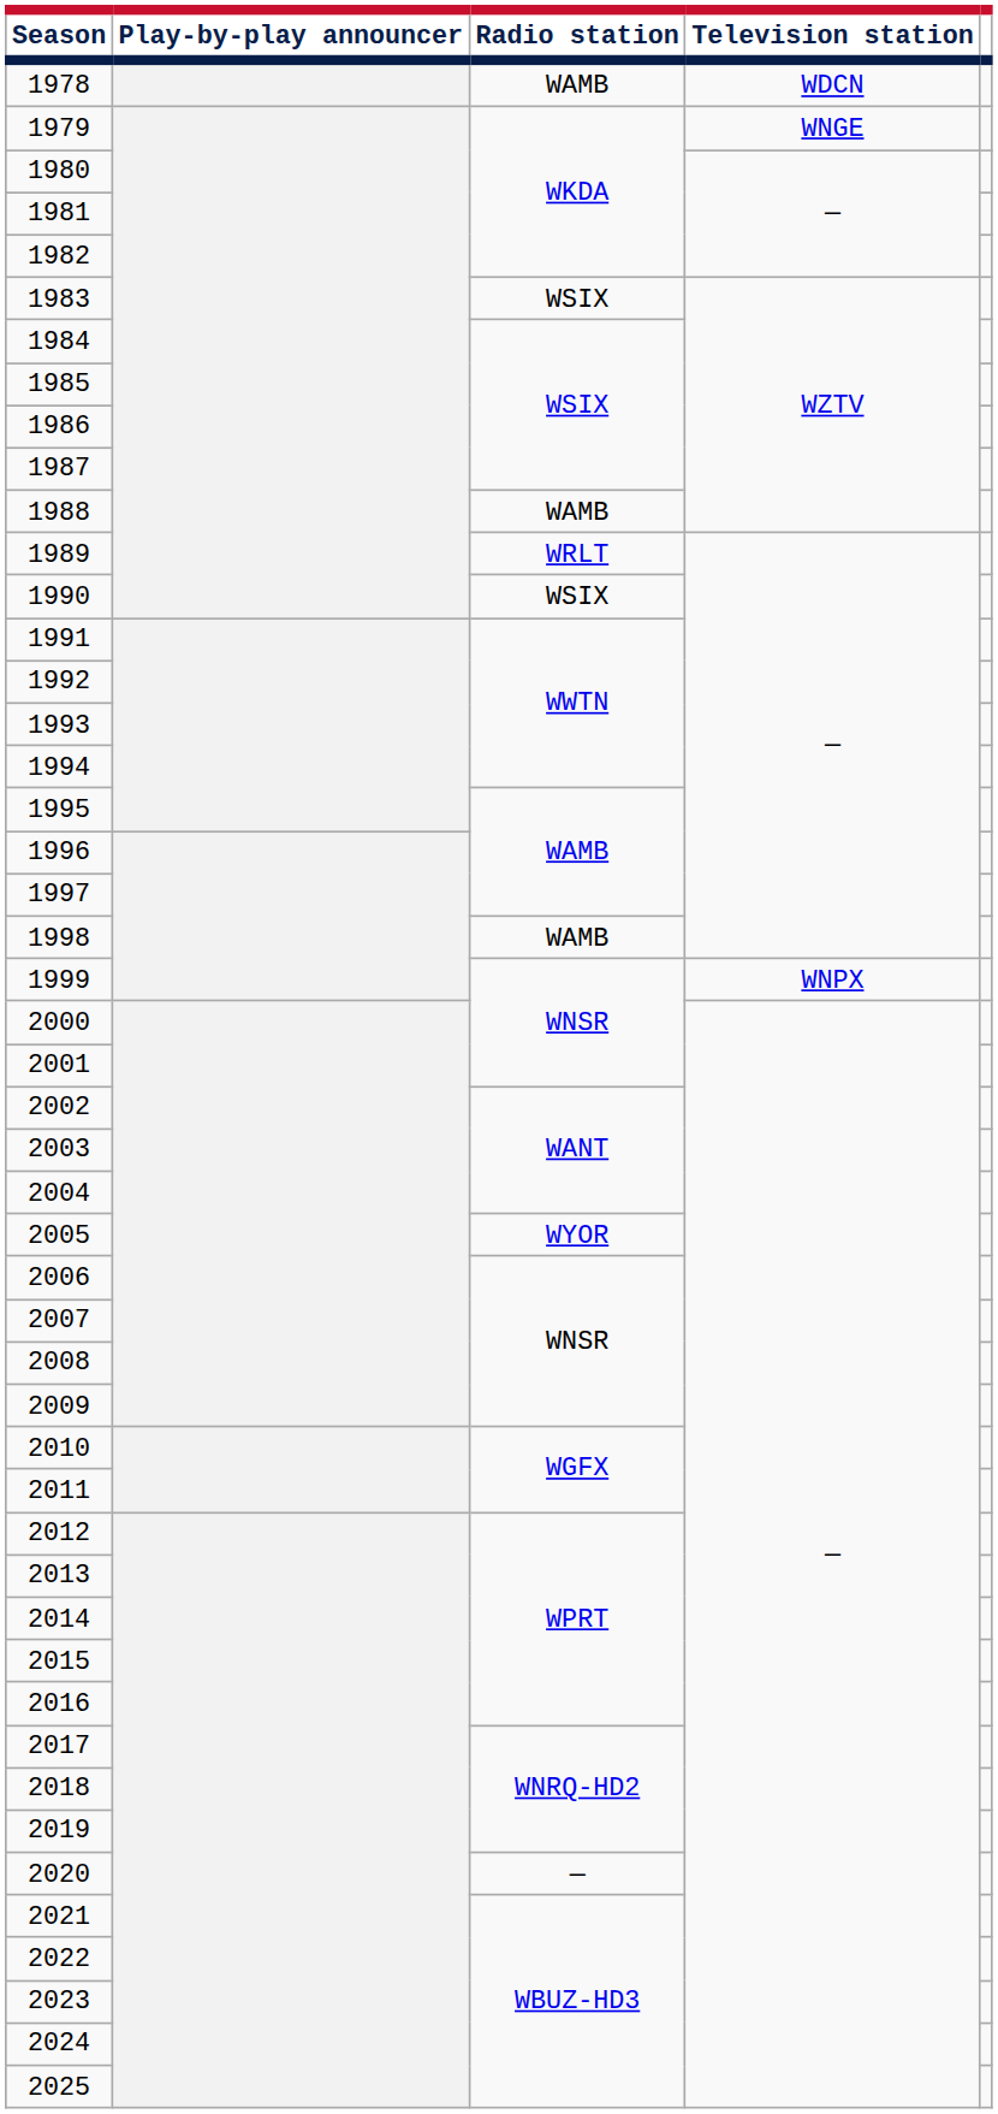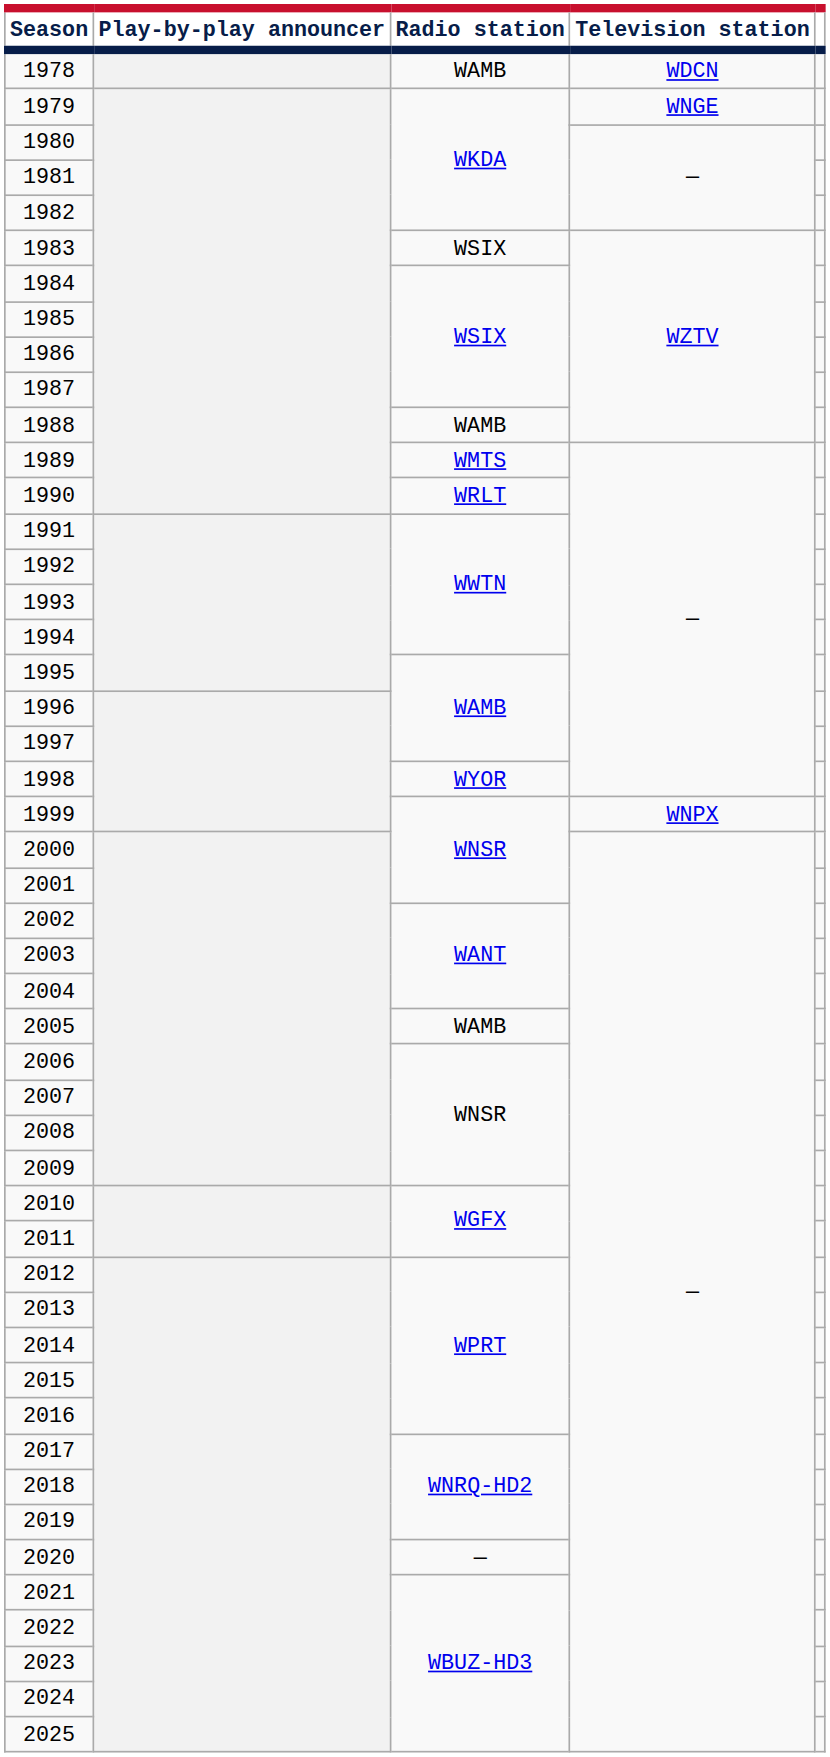 <table class="wikitable plainrowheaders" style="text-align:center">
 <tr>
 <th scope="col" style="background-color:#ffffff; border-top:#c8102e 5px solid; border-bottom:#071d49 5px solid; color:#071d49">Season</th>
 <th scope="col" style="background-color:#ffffff; border-top:#c8102e 5px solid; border-bottom:#071d49 5px solid; color:#071d49">Play-by-play announcer</th>
 <th scope="col" style="background-color:#ffffff; border-top:#c8102e 5px solid; border-bottom:#071d49 5px solid; color:#071d49">Radio station</th>
 <th scope="col" style="background-color:#ffffff; border-top:#c8102e 5px solid; border-bottom:#071d49 5px solid; color:#071d49">Television station</th>
 <th class="unsortable" scope="col" style="background-color:#ffffff; border-top:#c8102e 5px solid; border-bottom:#071d49 5px solid; color:#071d49"></th>
 </tr>
 <tr>
 <td>1978</td>
 <th scope="row" style="text-align:center"></th>
 <td>WAMB</td>
 <td><a href='#'>WDCN</a></td>
 <td></td>
 </tr>
 <tr>
 <td>1979</td>
 <th scope="row" rowspan="12" style="text-align:center"></th>
 <td rowspan="4"><a href='#'>WKDA</a></td>
 <td><a href='#'>WNGE</a></td>
 <td></td>
 </tr>
 <tr>
 <td>1980</td>
 <td rowspan="3">—</td>
 <td></td>
 </tr>
 <tr>
 <td>1981</td>
 <td></td>
 </tr>
 <tr>
 <td>1982</td>
 <td></td>
 </tr>
 <tr>
 <td>1983</td>
 <td>WSIX</td>
 <td rowspan="6"><a href='#'>WZTV</a></td>
 <td></td>
 </tr>
 <tr>
 <td>1984</td>
 <td rowspan="4"><a href='#'>WSIX</a></td>
 <td></td>
 </tr>
 <tr>
 <td>1985</td>
 <td></td>
 </tr>
 <tr>
 <td>1986</td>
 <td></td>
 </tr>
 <tr>
 <td>1987</td>
 <td></td>
 </tr>
 <tr>
 <td>1988</td>
 <td>WAMB</td>
 <td></td>
 </tr>
 <tr>
 <td>1989</td>
-<td><a href='#'>WRLT</a></td>
+<td><a href='#'>WMTS</a></td>
 <td rowspan="10">—</td>
 <td></td>
 </tr>
 <tr>
 <td>1990</td>
-<td>WSIX</td>
+<td><a href='#'>WRLT</a></td>
 <td></td>
 </tr>
 <tr>
 <td>1991</td>
 <th scope="row" rowspan="5" style="text-align:center"></th>
 <td rowspan="4"><a href='#'>WWTN</a></td>
 <td></td>
 </tr>
 <tr>
 <td>1992</td>
 <td></td>
 </tr>
 <tr>
 <td>1993</td>
 <td></td>
 </tr>
 <tr>
 <td>1994</td>
 <td></td>
 </tr>
 <tr>
 <td>1995</td>
 <td rowspan="3"><a href='#'>WAMB</a></td>
 <td></td>
 </tr>
 <tr>
 <td>1996</td>
 <th scope="row" rowspan="4" style="text-align:center"></th>
 <td></td>
 </tr>
 <tr>
 <td>1997</td>
 <td></td>
 </tr>
 <tr>
 <td>1998</td>
-<td>WAMB</td>
+<td><a href='#'>WYOR</a></td>
 <td></td>
 </tr>
 <tr>
 <td>1999</td>
 <td rowspan="3"><a href='#'>WNSR</a></td>
 <td><a href='#'>WNPX</a></td>
 <td></td>
 </tr>
 <tr>
 <td>2000</td>
 <th scope="row" rowspan="10"  style="text-align:center"></th>
 <td rowspan="26">—</td>
 <td></td>
 </tr>
 <tr>
 <td>2001</td>
 <td></td>
 </tr>
 <tr>
 <td>2002</td>
 <td rowspan="3"><a href='#'>WANT</a></td>
 <td></td>
 </tr>
 <tr>
 <td>2003</td>
 <td></td>
 </tr>
 <tr>
 <td>2004</td>
 <td></td>
 </tr>
 <tr>
 <td>2005</td>
-<td><a href='#'>WYOR</a></td>
+<td>WAMB</td>
 <td></td>
 </tr>
 <tr>
 <td>2006</td>
 <td rowspan="4">WNSR</td>
 <td></td>
 </tr>
 <tr>
 <td>2007</td>
 <td></td>
 </tr>
 <tr>
 <td>2008</td>
 <td></td>
 </tr>
 <tr>
 <td>2009</td>
 <td></td>
 </tr>
 <tr>
 <td>2010</td>
 <th scope="row" rowspan="2" style="text-align:center"></th>
 <td rowspan="2"><a href='#'>WGFX</a></td>
 <td></td>
 </tr>
 <tr>
 <td>2011</td>
 <td></td>
 </tr>
 <tr>
 <td>2012</td>
 <th scope="row" rowspan="14" style="text-align:center"></th>
 <td rowspan="5"><a href='#'>WPRT</a></td>
 <td></td>
 </tr>
 <tr>
 <td>2013</td>
 <td></td>
 </tr>
 <tr>
 <td>2014</td>
 <td></td>
 </tr>
 <tr>
 <td>2015</td>
 <td></td>
 </tr>
 <tr>
 <td>2016</td>
 <td></td>
 </tr>
 <tr>
 <td>2017</td>
 <td rowspan="3"><a href='#'>WNRQ-HD2</a></td>
 <td></td>
 </tr>
 <tr>
 <td>2018</td>
 <td></td>
 </tr>
 <tr>
 <td>2019</td>
 <td></td>
 </tr>
 <tr>
 <td>2020</td>
 <td>—</td>
 <td></td>
 </tr>
 <tr>
 <td>2021</td>
 <td rowspan="5"><a href='#'>WBUZ-HD3</a></td>
 <td></td>
 </tr>
 <tr>
 <td>2022</td>
 <td></td>
 </tr>
 <tr>
 <td>2023</td>
 <td></td>
 </tr>
 <tr>
 <td>2024</td>
 <td></td>
 </tr>
 <tr>
 <td>2025</td>
 <td></td>
 </tr>
 </table>
